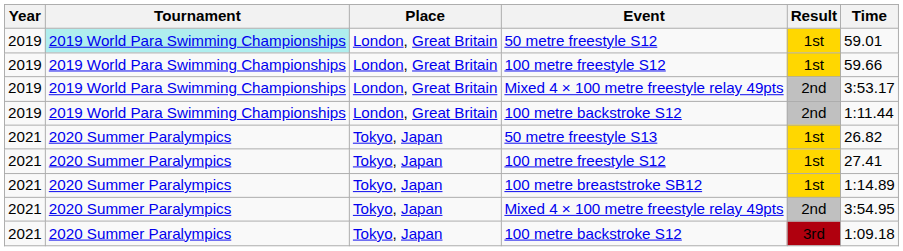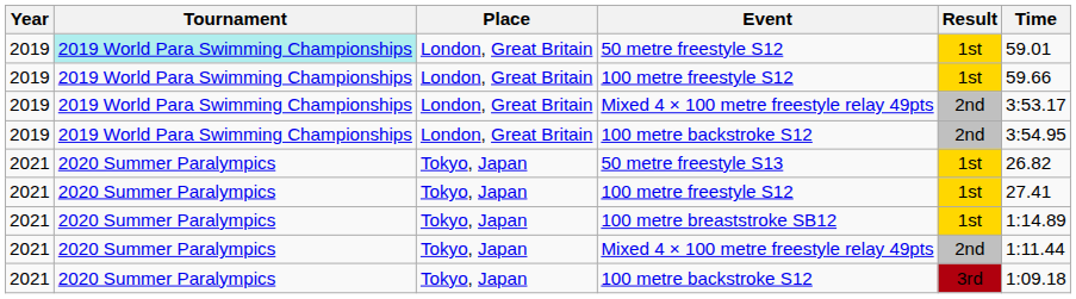 <table class=wikitable>
 <tr>
 <th>Year</th>
 <th>Tournament</th>
 <th>Place</th>
 <th>Event</th>
 <th>Result</th>
 <th>Time</th>
 </tr>
 <tr>
 <td>2019</td>
 <td style="background: paleturquoise;"><a href='#'>2019 World Para Swimming Championships</a></td>
 <td><a href='#'>London</a>, <a href='#'>Great Britain</a></td>
 <td><a href='#'>50 metre freestyle S12</a></td>
 <td bgcolor="gold" align="center">1st</td>
 <td>59.01</td>
 </tr>
 <tr>
 <td>2019</td>
 <td><a href='#'>2019 World Para Swimming Championships</a></td>
 <td><a href='#'>London</a>, <a href='#'>Great Britain</a></td>
 <td><a href='#'>100 metre freestyle S12</a></td>
 <td bgcolor="gold" align="center">1st</td>
 <td>59.66</td>
 </tr>
 <tr>
 <td>2019</td>
 <td><a href='#'>2019 World Para Swimming Championships</a></td>
 <td><a href='#'>London</a>, <a href='#'>Great Britain</a></td>
 <td><a href='#'>Mixed 4 × 100 metre freestyle relay 49pts</a></td>
 <td bgcolor="silver" align="center">2nd</td>
 <td>3:53.17</td>
 </tr>
 <tr>
 <td>2019</td>
 <td><a href='#'>2019 World Para Swimming Championships</a></td>
 <td><a href='#'>London</a>, <a href='#'>Great Britain</a></td>
 <td><a href='#'>100 metre backstroke S12</a></td>
 <td bgcolor="silver" align="center">2nd</td>
-<td>1:11.44</td>
+<td>3:54.95</td>
 </tr>
 <tr>
 <td>2021</td>
 <td><a href='#'>2020 Summer Paralympics</a></td>
 <td><a href='#'>Tokyo</a>, <a href='#'>Japan</a></td>
 <td><a href='#'>50 metre freestyle S13</a></td>
 <td bgcolor="gold" align="center">1st</td>
 <td>26.82</td>
 </tr>
 <tr>
 <td>2021</td>
 <td><a href='#'>2020 Summer Paralympics</a></td>
 <td><a href='#'>Tokyo</a>, <a href='#'>Japan</a></td>
 <td><a href='#'>100 metre freestyle S12</a></td>
 <td bgcolor="gold" align="center">1st</td>
 <td>27.41</td>
 </tr>
 <tr>
 <td>2021</td>
 <td><a href='#'>2020 Summer Paralympics</a></td>
 <td><a href='#'>Tokyo</a>, <a href='#'>Japan</a></td>
 <td><a href='#'>100 metre breaststroke SB12</a></td>
 <td bgcolor="gold" align="center">1st</td>
 <td>1:14.89</td>
 </tr>
 <tr>
 <td>2021</td>
 <td><a href='#'>2020 Summer Paralympics</a></td>
 <td><a href='#'>Tokyo</a>, <a href='#'>Japan</a></td>
 <td><a href='#'>Mixed 4 × 100 metre freestyle relay 49pts</a></td>
 <td bgcolor="silver" align="center">2nd</td>
-<td>3:54.95</td>
+<td>1:11.44</td>
 </tr>
 <tr>
 <td>2021</td>
 <td><a href='#'>2020 Summer Paralympics</a></td>
 <td><a href='#'>Tokyo</a>, <a href='#'>Japan</a></td>
 <td><a href='#'>100 metre backstroke S12</a></td>
 <td bgcolor="bronze" align="center">3rd</td>
 <td>1:09.18</td>
 </tr>
 </table>
